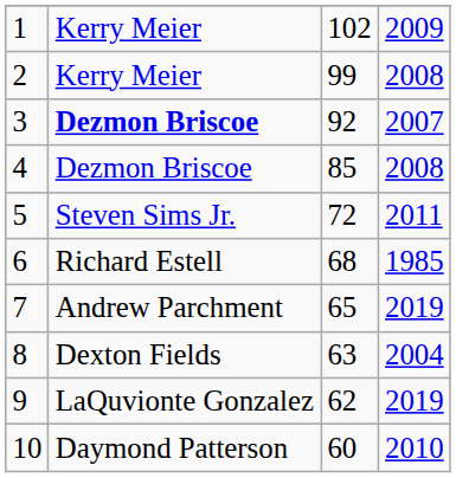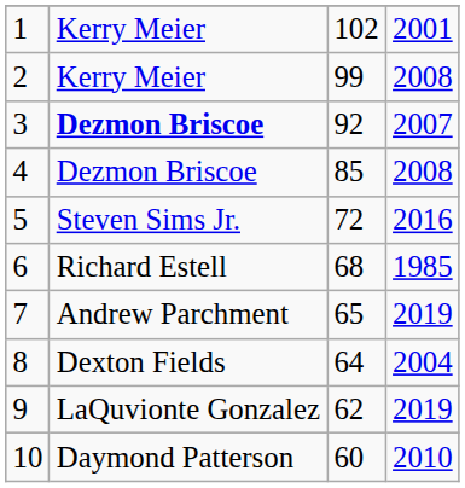 <table class="wikitable">
 <tr>
 </tr>
 <tr>
 <td>1</td>
 <td><a href='#'>Kerry Meier</a></td>
 <td>102</td>
-<td><a href='#'>2009</a></td>
+<td><a href='#'>2001</a></td>
 </tr>
 <tr>
 <td>2</td>
 <td><a href='#'>Kerry Meier</a></td>
 <td>99</td>
 <td><a href='#'>2008</a></td>
 </tr>
 <tr>
 <td>3</td>
 <td><strong><a href='#'>Dezmon Briscoe</a></strong></td>
 <td>92</td>
 <td><a href='#'>2007</a></td>
 </tr>
 <tr>
 <td>4</td>
 <td><a href='#'>Dezmon Briscoe</a></td>
 <td>85</td>
 <td><a href='#'>2008</a></td>
 </tr>
 <tr>
 <td>5</td>
 <td><a href='#'>Steven Sims Jr.</a></td>
 <td>72</td>
-<td><a href='#'>2011</a></td>
+<td><a href='#'>2016</a></td>
 </tr>
 <tr>
 <td>6</td>
 <td>Richard Estell</td>
 <td>68</td>
 <td><a href='#'>1985</a></td>
 </tr>
 <tr>
 <td>7</td>
 <td>Andrew Parchment</td>
 <td>65</td>
 <td><a href='#'>2019</a></td>
 </tr>
 <tr>
 <td>8</td>
 <td>Dexton Fields</td>
-<td>63</td>
+<td>64</td>
 <td><a href='#'>2004</a></td>
 </tr>
 <tr>
 <td>9</td>
 <td>LaQuvionte Gonzalez</td>
 <td>62</td>
 <td><a href='#'>2019</a></td>
 </tr>
 <tr>
 <td>10</td>
 <td>Daymond Patterson</td>
 <td>60</td>
 <td><a href='#'>2010</a></td>
 </tr>
 </table>
